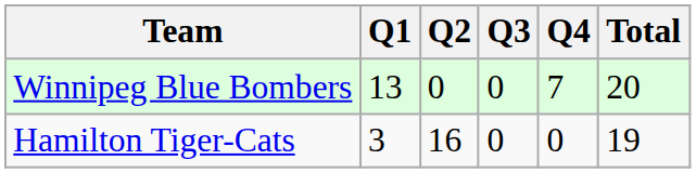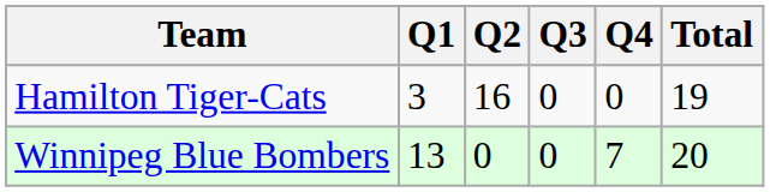 <table class="wikitable">
 <tr>
 <th>Team</th>
 <th>Q1</th>
 <th>Q2</th>
 <th>Q3</th>
 <th>Q4</th>
 <th>Total</th>
 </tr>
+<tr>
+<td><a href='#'>Hamilton Tiger-Cats</a></td>
+<td>3</td>
+<td>16</td>
+<td>0</td>
+<td>0</td>
+<td>19</td>
+</tr>
 <tr style="background-color:#ddffdd">
 <td><a href='#'>Winnipeg Blue Bombers</a></td>
 <td>13</td>
 <td>0</td>
 <td>0</td>
 <td>7</td>
 <td>20</td>
 </tr>
-<tr>
-<td><a href='#'>Hamilton Tiger-Cats</a></td>
-<td>3</td>
-<td>16</td>
-<td>0</td>
-<td>0</td>
-<td>19</td>
-</tr>
 </table>
